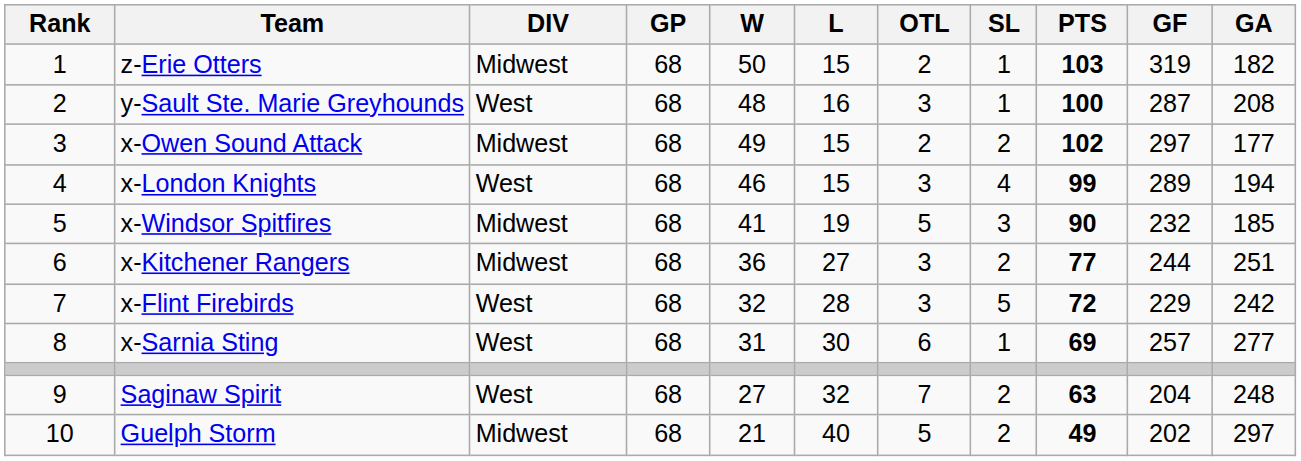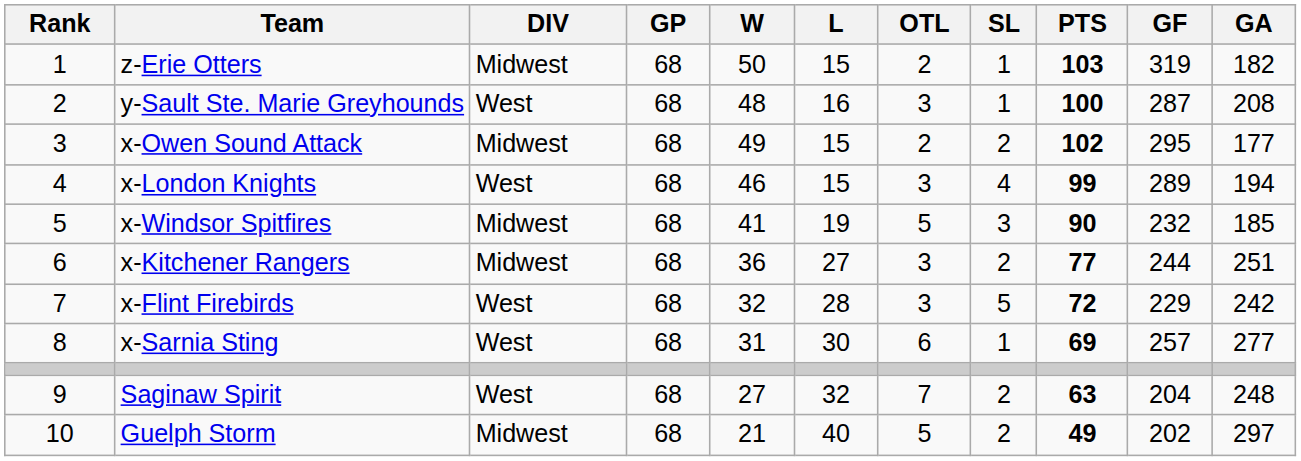 <table class="wikitable sortable" style="text-align:center">
 <tr>
 <th>Rank</th>
 <th width="27.5%">Team</th>
 <th>DIV</th>
 <th width="6.5%">GP</th>
 <th width="6.5%">W</th>
 <th width="6.5%">L</th>
 <th>OTL</th>
 <th>SL</th>
 <th>PTS</th>
 <th width="6.5%">GF</th>
 <th width="6.5%">GA</th>
 </tr>
 <tr>
 <td>1</td>
 <td align=left>z-<a href='#'>Erie Otters</a></td>
 <td align=left>Midwest</td>
 <td>68</td>
 <td>50</td>
 <td>15</td>
 <td>2</td>
 <td>1</td>
 <td><strong>103</strong></td>
 <td>319</td>
 <td>182</td>
 </tr>
 <tr>
 <td>2</td>
 <td align=left>y-<a href='#'>Sault Ste. Marie Greyhounds</a></td>
 <td align=left>West</td>
 <td>68</td>
 <td>48</td>
 <td>16</td>
 <td>3</td>
 <td>1</td>
 <td><strong>100</strong></td>
 <td>287</td>
 <td>208</td>
 </tr>
 <tr>
 <td>3</td>
 <td align=left>x-<a href='#'>Owen Sound Attack</a></td>
 <td align=left>Midwest</td>
 <td>68</td>
 <td>49</td>
 <td>15</td>
 <td>2</td>
 <td>2</td>
 <td><strong>102</strong></td>
-<td>297</td>
+<td>295</td>
 <td>177</td>
 </tr>
 <tr>
 <td>4</td>
 <td align=left>x-<a href='#'>London Knights</a></td>
 <td align=left>West</td>
 <td>68</td>
 <td>46</td>
 <td>15</td>
 <td>3</td>
 <td>4</td>
 <td><strong>99</strong></td>
 <td>289</td>
 <td>194</td>
 </tr>
 <tr>
 <td>5</td>
 <td align=left>x-<a href='#'>Windsor Spitfires</a></td>
 <td align=left>Midwest</td>
 <td>68</td>
 <td>41</td>
 <td>19</td>
 <td>5</td>
 <td>3</td>
 <td><strong>90</strong></td>
 <td>232</td>
 <td>185</td>
 </tr>
 <tr>
 <td>6</td>
 <td align=left>x-<a href='#'>Kitchener Rangers</a></td>
 <td align=left>Midwest</td>
 <td>68</td>
 <td>36</td>
 <td>27</td>
 <td>3</td>
 <td>2</td>
 <td><strong>77</strong></td>
 <td>244</td>
 <td>251</td>
 </tr>
 <tr>
 <td>7</td>
 <td align=left>x-<a href='#'>Flint Firebirds</a></td>
 <td align=left>West</td>
 <td>68</td>
 <td>32</td>
 <td>28</td>
 <td>3</td>
 <td>5</td>
 <td><strong>72</strong></td>
 <td>229</td>
 <td>242</td>
 </tr>
 <tr>
 <td>8</td>
 <td align=left>x-<a href='#'>Sarnia Sting</a></td>
 <td align=left>West</td>
 <td>68</td>
 <td>31</td>
 <td>30</td>
 <td>6</td>
 <td>1</td>
 <td><strong>69</strong></td>
 <td>257</td>
 <td>277</td>
 </tr>
 <tr style="background-color:#cccccc;">
 <td></td>
 <td></td>
 <td></td>
 <td></td>
 <td></td>
 <td></td>
 <td></td>
 <td></td>
 <td></td>
 <td></td>
 <td></td>
 </tr>
 <tr>
 <td>9</td>
 <td align=left><a href='#'>Saginaw Spirit</a></td>
 <td align=left>West</td>
 <td>68</td>
 <td>27</td>
 <td>32</td>
 <td>7</td>
 <td>2</td>
 <td><strong>63</strong></td>
 <td>204</td>
 <td>248</td>
 </tr>
 <tr>
 <td>10</td>
 <td align=left><a href='#'>Guelph Storm</a></td>
 <td align=left>Midwest</td>
 <td>68</td>
 <td>21</td>
 <td>40</td>
 <td>5</td>
 <td>2</td>
 <td><strong>49</strong></td>
 <td>202</td>
 <td>297</td>
 </tr>
 </table>
